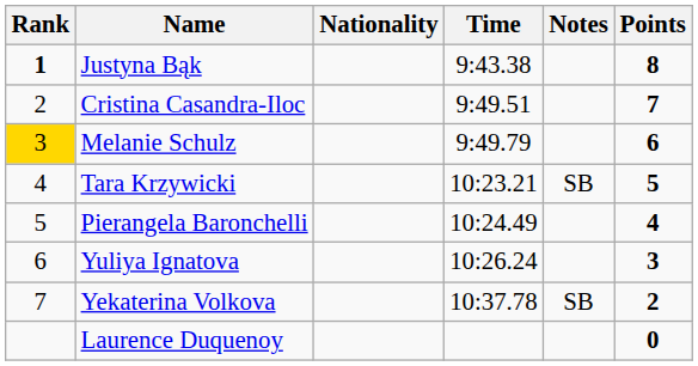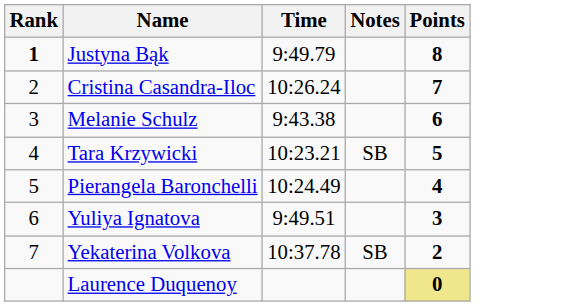 <table class="wikitable sortable" style="text-align:center">
 <tr>
 <th>Rank</th>
 <th>Name</th>
-<th>Nationality</th>
 <th>Time</th>
 <th>Notes</th>
 <th>Points</th>
 </tr>
 <tr>
 <td><strong>1</strong></td>
 <td align=left><a href='#'>Justyna Bąk</a></td>
-<td align=left></td>
-<td>9:43.38</td>
+<td>9:49.79</td>
 <td></td>
 <td><strong>8</strong></td>
 </tr>
 <tr>
 <td>2</td>
 <td align=left><a href='#'>Cristina Casandra-Iloc</a></td>
-<td align=left></td>
-<td>9:49.51</td>
+<td>10:26.24</td>
 <td></td>
 <td><strong>7</strong></td>
 </tr>
 <tr>
-<td style="background: gold;">3</td>
+<td>3</td>
 <td align=left><a href='#'>Melanie Schulz</a></td>
-<td align=left></td>
-<td>9:49.79</td>
+<td>9:43.38</td>
 <td></td>
 <td><strong>6</strong></td>
 </tr>
 <tr>
 <td>4</td>
 <td align=left><a href='#'>Tara Krzywicki</a></td>
-<td align=left></td>
 <td>10:23.21</td>
 <td>SB</td>
 <td><strong>5</strong></td>
 </tr>
 <tr>
 <td>5</td>
 <td align=left><a href='#'>Pierangela Baronchelli</a></td>
-<td align=left></td>
 <td>10:24.49</td>
 <td></td>
 <td><strong>4</strong></td>
 </tr>
 <tr>
 <td>6</td>
 <td align=left><a href='#'>Yuliya Ignatova</a></td>
-<td align=left></td>
-<td>10:26.24</td>
+<td>9:49.51</td>
 <td></td>
 <td><strong>3</strong></td>
 </tr>
 <tr>
 <td>7</td>
 <td align=left><a href='#'>Yekaterina Volkova</a></td>
-<td align=left></td>
 <td>10:37.78</td>
 <td>SB</td>
 <td><strong>2</strong></td>
 </tr>
 <tr>
 <td></td>
 <td align=left><a href='#'>Laurence Duquenoy</a></td>
-<td align=left></td>
 <td></td>
 <td></td>
-<td><strong>0</strong></td>
+<td style="background: khaki;"><strong>0</strong></td>
 </tr>
 </table>
